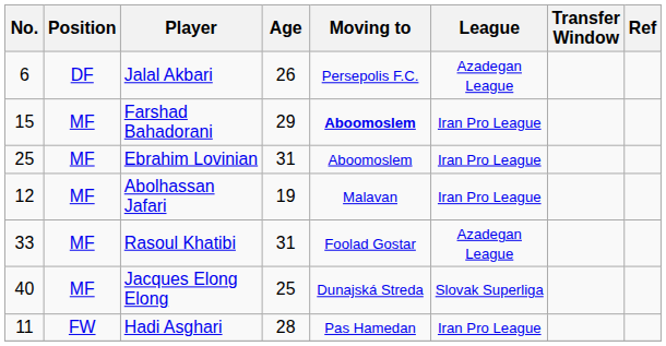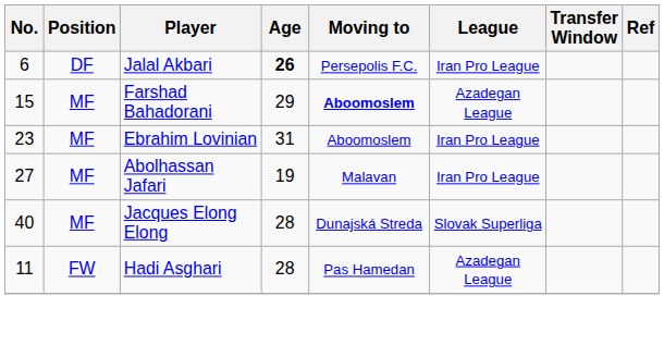 <table class="wikitable sortable" style="text-align: center;">
 <tr>
 <th width=40><strong>No.</strong></th>
 <th width=50><strong>Position</strong></th>
 <th width=270><strong>Player</strong></th>
 <th width=60><strong>Age</strong></th>
 <th width=180><strong>Moving to</strong></th>
 <th width=250><strong>League</strong></th>
 <th width=30><strong>Transfer Window</strong></th>
 <th width=30><strong>Ref</strong></th>
 </tr>
 <tr>
 <td>6</td>
 <td style="text-align:center"><a href='#'>DF</a></td>
 <td style="text-align:left"> <a href='#'>Jalal Akbari</a></td>
-<td>26</td>
+<td><strong>26</strong></td>
 <td><small> <a href='#'>Persepolis F.C.</a> </small></td>
-<td><small> <a href='#'>Azadegan League</a></small></td>
+<td><small> <a href='#'>Iran Pro League</a></small></td>
 <td></td>
 <td></td>
 </tr>
 <tr>
 <td>15</td>
 <td style="text-align:center"><a href='#'>MF</a></td>
 <td style="text-align:left"> <a href='#'>Farshad Bahadorani</a></td>
 <td>29</td>
 <td><strong><small> <a href='#'>Aboomoslem</a> </small></strong></td>
-<td><small> <a href='#'>Iran Pro League</a></small></td>
+<td><small> <a href='#'>Azadegan League</a></small></td>
 <td></td>
 <td></td>
 </tr>
 <tr>
-<td>25</td>
+<td>23</td>
 <td style="text-align:center"><a href='#'>MF</a></td>
 <td style="text-align:left"> <a href='#'>Ebrahim Lovinian</a></td>
 <td>31</td>
 <td><small> <a href='#'>Aboomoslem</a> </small></td>
 <td><small> <a href='#'>Iran Pro League</a></small></td>
 <td></td>
 <td></td>
 </tr>
 <tr>
-<td>12</td>
+<td>27</td>
 <td style="text-align:center"><a href='#'>MF</a></td>
 <td style="text-align:left"> <a href='#'>Abolhassan Jafari</a></td>
 <td>19</td>
 <td><small> <a href='#'>Malavan</a> </small></td>
 <td><small> <a href='#'>Iran Pro League</a></small></td>
 <td></td>
 <td></td>
 </tr>
 <tr>
-<td>33</td>
-<td style="text-align:center"><a href='#'>MF</a></td>
-<td style="text-align:left"> <a href='#'>Rasoul Khatibi</a></td>
-<td>31</td>
-<td><small> <a href='#'>Foolad Gostar</a> </small></td>
-<td><small> <a href='#'>Azadegan League</a></small></td>
-<td></td>
-<td></td>
-</tr>
-<tr>
 <td>40</td>
 <td style="text-align:center"><a href='#'>MF</a></td>
 <td style="text-align:left"> <a href='#'>Jacques Elong Elong</a></td>
-<td>25</td>
+<td>28</td>
 <td><small> <a href='#'>Dunajská Streda</a> </small></td>
 <td><small> <a href='#'>Slovak Superliga</a></small></td>
 <td></td>
 </tr>
 <tr>
 <td>11</td>
 <td style="text-align:center"><a href='#'>FW</a></td>
 <td style="text-align:left"> <a href='#'>Hadi Asghari</a></td>
 <td>28</td>
 <td><small> <a href='#'>Pas Hamedan</a> </small></td>
-<td><small> <a href='#'>Iran Pro League</a></small></td>
+<td><small> <a href='#'>Azadegan League</a></small></td>
 <td></td>
 <td></td>
 </tr>
 <tr>
 </tr>
 </table>
